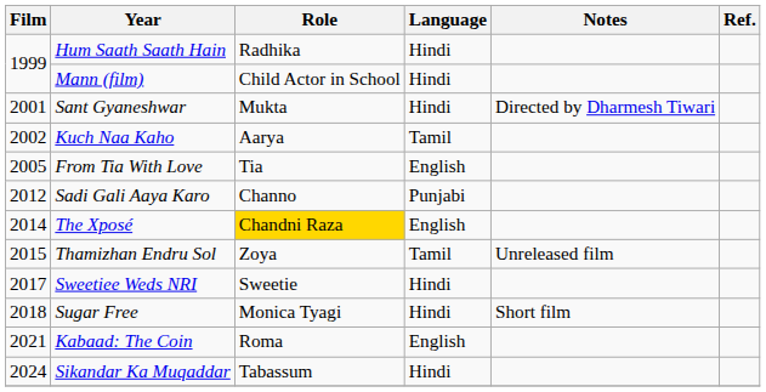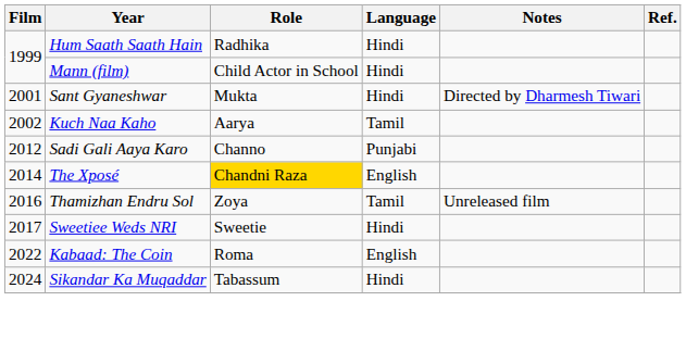 <table class="wikitable">
 <tr>
 <th>Film</th>
 <th>Year</th>
 <th>Role</th>
 <th>Language</th>
 <th>Notes</th>
 <th>Ref.</th>
 </tr>
 <tr>
 <td rowspan=2>1999</td>
 <td><em><a href='#'>Hum Saath Saath Hain</a></em></td>
 <td>Radhika</td>
 <td>Hindi</td>
 <td></td>
 <td></td>
 </tr>
 <tr>
 <td><em><a href='#'>Mann (film)</a></em></td>
 <td>Child Actor in School</td>
 <td>Hindi</td>
 <td></td>
 <td></td>
 </tr>
 <tr>
 <td>2001</td>
 <td><em>Sant Gyaneshwar</em></td>
 <td>Mukta</td>
 <td>Hindi</td>
 <td>Directed by <a href='#'>Dharmesh Tiwari</a></td>
 <td></td>
 </tr>
 <tr>
 <td>2002</td>
 <td><em><a href='#'>Kuch Naa Kaho</a></em></td>
 <td>Aarya</td>
 <td>Tamil</td>
 <td></td>
 <td></td>
 </tr>
 <tr>
-<td>2005</td>
-<td><em>From Tia With Love</em></td>
-<td>Tia</td>
-<td>English</td>
-<td></td>
-<td></td>
-</tr>
-<tr>
 <td>2012</td>
 <td><em>Sadi Gali Aaya Karo</em></td>
 <td>Channo</td>
 <td>Punjabi</td>
 <td></td>
 <td></td>
 </tr>
 <tr>
 <td>2014</td>
 <td><em><a href='#'>The Xposé</a></em></td>
 <td style="background: gold;">Chandni Raza</td>
 <td>English</td>
 <td></td>
 <td></td>
 </tr>
 <tr>
-<td>2015</td>
+<td>2016</td>
 <td><em>Thamizhan Endru Sol</em></td>
 <td>Zoya</td>
 <td>Tamil</td>
 <td>Unreleased film</td>
 <td></td>
 </tr>
 <tr>
 <td>2017</td>
 <td><em><a href='#'>Sweetiee Weds NRI</a></em></td>
 <td>Sweetie</td>
 <td>Hindi</td>
 <td></td>
 <td></td>
 </tr>
 <tr>
-<td>2018</td>
-<td><em>Sugar Free</em></td>
-<td>Monica Tyagi</td>
-<td>Hindi</td>
-<td>Short film</td>
-<td></td>
-</tr>
-<tr>
-<td>2021</td>
+<td>2022</td>
 <td><em><a href='#'>Kabaad: The Coin</a></em></td>
 <td>Roma</td>
 <td>English</td>
 <td></td>
 <td></td>
 </tr>
 <tr>
 <td>2024</td>
 <td><em><a href='#'>Sikandar Ka Muqaddar</a></em></td>
 <td>Tabassum</td>
 <td>Hindi</td>
 <td></td>
 <td></td>
 </tr>
 <tr>
 </tr>
 </table>
